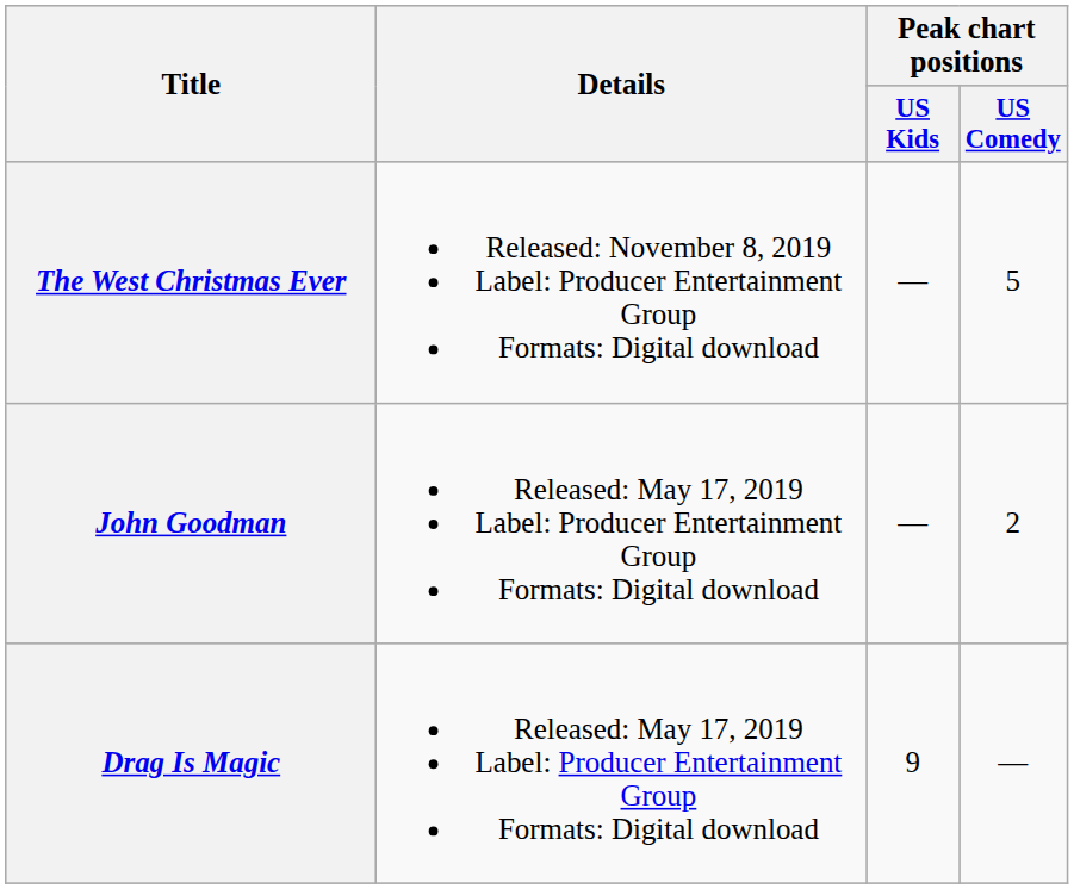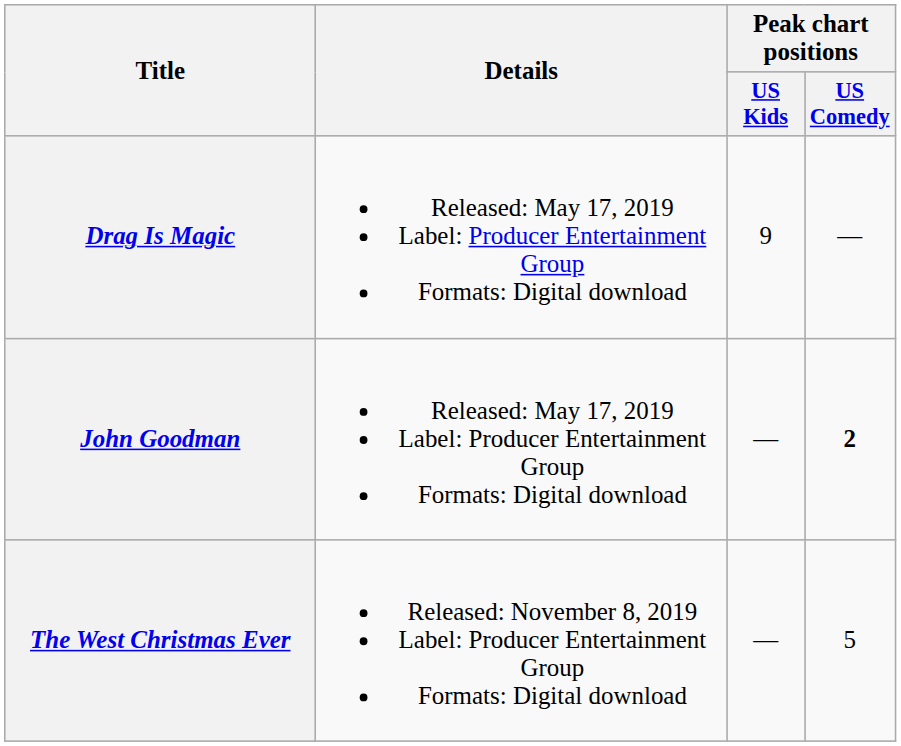 <table class="wikitable plainrowheaders" style="text-align:center;" border="1">
 <tr>
 <th scope="col" rowspan="2" style="width:12em;">Title</th>
 <th scope="col" rowspan="2" style="width:16em;">Details</th>
 <th scope="col" colspan="2">Peak chart positions</th>
 </tr>
 <tr>
 <th scope="col" style="width:3em;font-size:90%;"><a href='#'>US Kids</a></th>
 <th scope="col" style="width:3em;font-size:90%;"><a href='#'>US Comedy</a></th>
 </tr>
 <tr>
+<th scope="row"><em><a href='#'>Drag Is Magic</a></em></th>
+<td><br><ul><li>Released: May 17, 2019</li><li>Label: <a href='#'>Producer Entertainment Group</a></li><li>Formats: Digital download</li></ul></td>
+<td>9</td>
+<td>—</td>
+</tr>
+<tr>
+<th scope="row"><em><a href='#'>John Goodman</a></em></th>
+<td><br><ul><li>Released: May 17, 2019</li><li>Label: Producer Entertainment Group</li><li>Formats: Digital download</li></ul></td>
+<td>—</td>
+<td><strong>2</strong></td>
+</tr>
+<tr>
 <th scope="row"><em><a href='#'>The West Christmas Ever</a></em></th>
 <td><br><ul><li>Released: November 8, 2019</li><li>Label: Producer Entertainment Group</li><li>Formats: Digital download</li></ul></td>
 <td>—</td>
 <td>5</td>
 </tr>
-<tr>
-<th scope="row"><em><a href='#'>John Goodman</a></em></th>
-<td><br><ul><li>Released: May 17, 2019</li><li>Label: Producer Entertainment Group</li><li>Formats: Digital download</li></ul></td>
-<td>—</td>
-<td>2</td>
-</tr>
-<tr>
-<th scope="row"><em><a href='#'>Drag Is Magic</a></em></th>
-<td><br><ul><li>Released: May 17, 2019</li><li>Label: <a href='#'>Producer Entertainment Group</a></li><li>Formats: Digital download</li></ul></td>
-<td>9</td>
-<td>—</td>
-</tr>
 </table>
